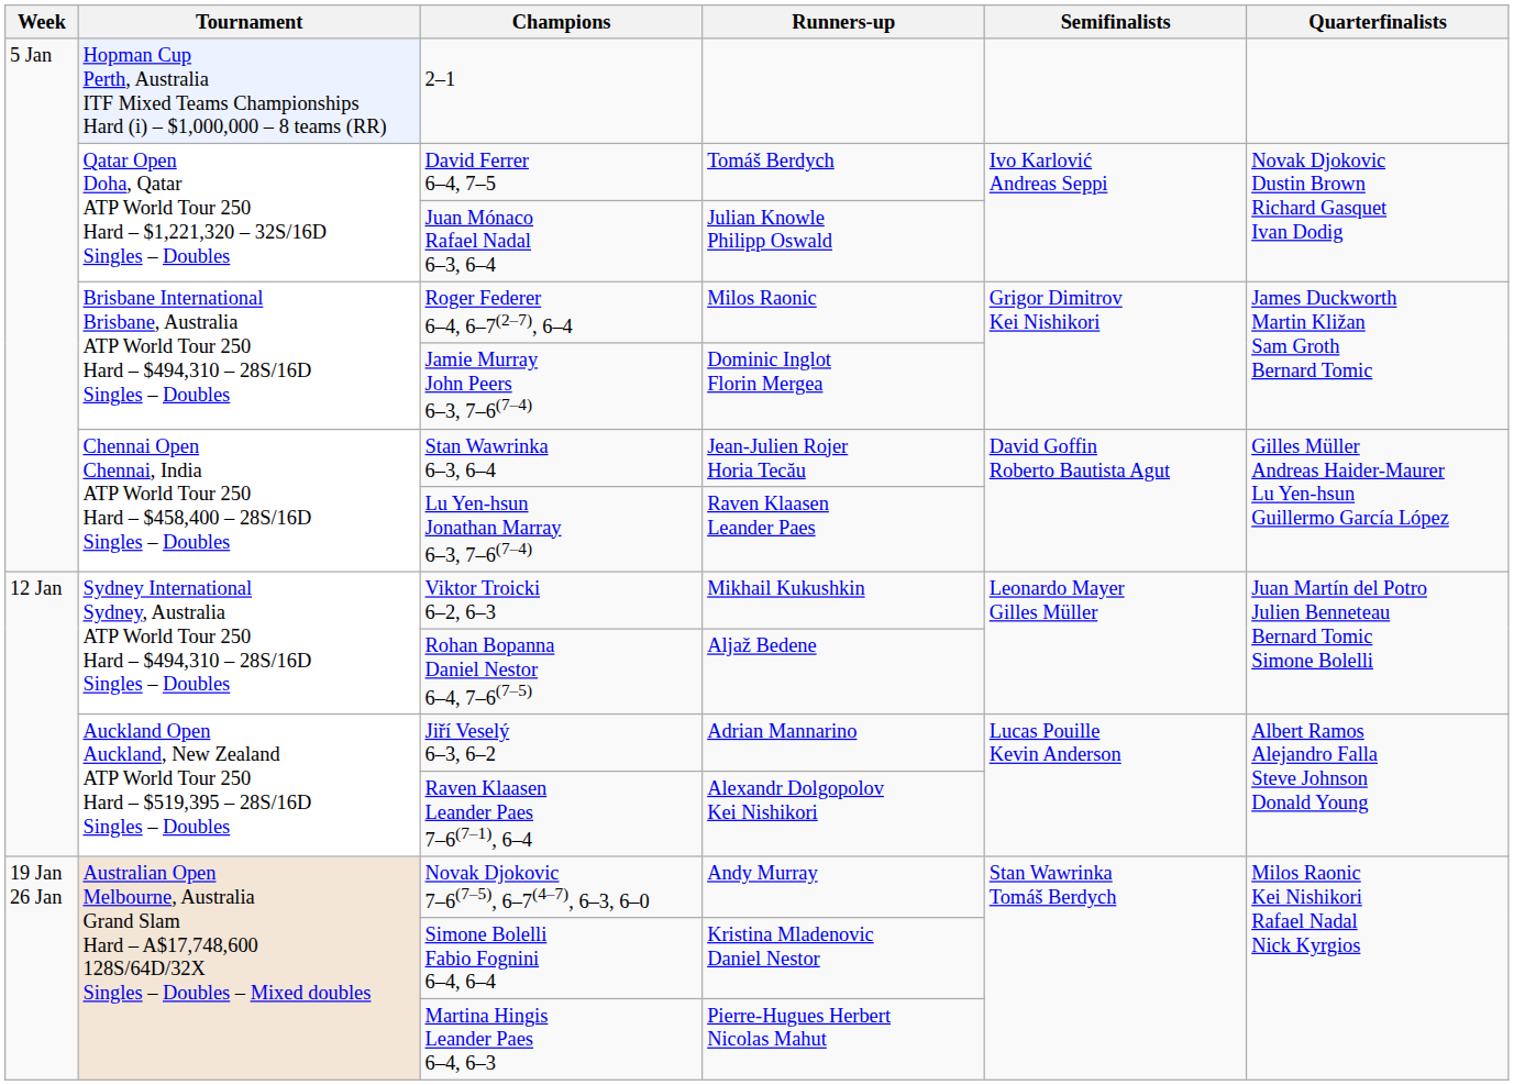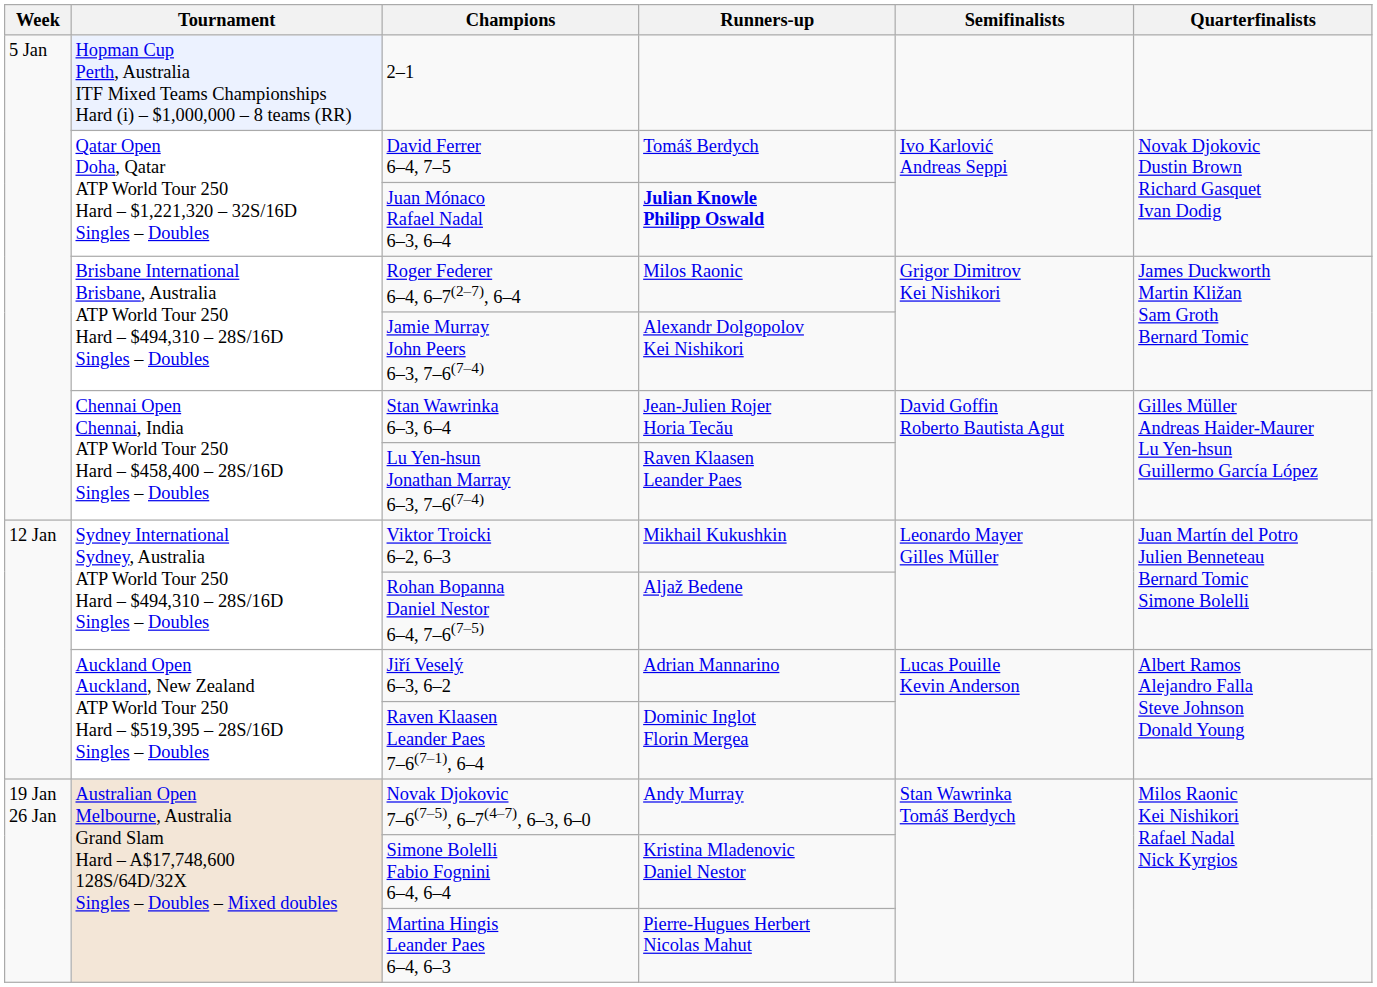 <table class=wikitable style=font-size:95%>
 <tr>
 <th style="width:48px;">Week</th>
 <th style="width:250px;">Tournament</th>
 <th style="width:205px;">Champions</th>
 <th style="width:205px;">Runners-up</th>
 <th style="width:190px;">Semifinalists</th>
 <th style="width:190px;">Quarterfinalists</th>
 </tr>
 <tr valign=top>
 <td rowspan=7>5 Jan</td>
 <td style="background:#ECF2FF;"><a href='#'>Hopman Cup</a><br><a href='#'>Perth</a>, Australia<br>ITF Mixed Teams Championships<br> Hard (i) – $1,000,000 – 8 teams (RR)</td>
 <td><br>2–1</td>
 <td></td>
 <td><br><br></td>
 <td>  <br>  <br></td>
 </tr>
 <tr valign=top>
 <td bgcolor=#ffffff rowspan=2><a href='#'>Qatar Open</a><br> <a href='#'>Doha</a>, Qatar<br>ATP World Tour 250<br>Hard – $1,221,320 – 32S/16D<br> <a href='#'>Singles</a> – <a href='#'>Doubles</a></td>
 <td> <a href='#'>David Ferrer</a> <br>6–4, 7–5</td>
 <td> <a href='#'>Tomáš Berdych</a></td>
 <td rowspan=2> <a href='#'>Ivo Karlović</a> <br> <a href='#'>Andreas Seppi</a></td>
 <td rowspan=2> <a href='#'>Novak Djokovic</a><br>  <a href='#'>Dustin Brown</a><br>  <a href='#'>Richard Gasquet</a><br> <a href='#'>Ivan Dodig</a></td>
 </tr>
 <tr valign=top>
 <td> <a href='#'>Juan Mónaco</a> <br>  <a href='#'>Rafael Nadal</a><br>6–3, 6–4</td>
-<td> <a href='#'>Julian Knowle</a> <br>  <a href='#'>Philipp Oswald</a></td>
+<td><strong> <a href='#'>Julian Knowle</a> <br>  <a href='#'>Philipp Oswald</a></strong></td>
 </tr>
 <tr valign=top>
 <td bgcolor=#ffffff rowspan=2><a href='#'>Brisbane International</a><br> <a href='#'>Brisbane</a>, Australia<br>ATP World Tour 250<br>Hard – $494,310 – 28S/16D<br><a href='#'>Singles</a> – <a href='#'>Doubles</a></td>
 <td> <a href='#'>Roger Federer</a> <br>6–4, 6–7<sup>(2–7)</sup>, 6–4</td>
 <td> <a href='#'>Milos Raonic</a></td>
 <td rowspan=2> <a href='#'>Grigor Dimitrov</a><br>  <a href='#'>Kei Nishikori</a></td>
 <td rowspan=2> <a href='#'>James Duckworth</a><br> <a href='#'>Martin Kližan</a><br>  <a href='#'>Sam Groth</a>  <br> <a href='#'>Bernard Tomic</a></td>
 </tr>
 <tr valign=top>
 <td> <a href='#'>Jamie Murray</a> <br>  <a href='#'>John Peers</a> <br>6–3, 7–6<sup>(7–4)</sup></td>
-<td> <a href='#'>Dominic Inglot</a> <br>  <a href='#'>Florin Mergea</a></td>
+<td> <a href='#'>Alexandr Dolgopolov</a> <br>  <a href='#'>Kei Nishikori</a></td>
 </tr>
 <tr valign=top>
 <td bgcolor=#ffffff rowspan=2><a href='#'>Chennai Open</a><br> <a href='#'>Chennai</a>, India<br>ATP World Tour 250<br>Hard – $458,400 – 28S/16D<br><a href='#'>Singles</a> – <a href='#'>Doubles</a></td>
 <td> <a href='#'>Stan Wawrinka</a> <br>6–3, 6–4</td>
 <td> <a href='#'>Jean-Julien Rojer</a> <br>  <a href='#'>Horia Tecău</a></td>
 <td rowspan=2> <a href='#'>David Goffin</a> <br>  <a href='#'>Roberto Bautista Agut</a></td>
 <td rowspan=2> <a href='#'>Gilles Müller</a><br> <a href='#'>Andreas Haider-Maurer</a><br>  <a href='#'>Lu Yen-hsun</a><br> <a href='#'>Guillermo García López</a></td>
 </tr>
 <tr valign=top>
 <td> <a href='#'>Lu Yen-hsun</a> <br>  <a href='#'>Jonathan Marray</a><br>6–3, 7–6<sup>(7–4)</sup></td>
 <td> <a href='#'>Raven Klaasen</a> <br>  <a href='#'>Leander Paes</a></td>
 </tr>
 <tr valign=top>
 <td rowspan=4>12 Jan</td>
 <td bgcolor=#ffffff rowspan=2><a href='#'>Sydney International</a><br> <a href='#'>Sydney</a>, Australia<br>ATP World Tour 250<br>Hard – $494,310 – 28S/16D<br> <a href='#'>Singles</a> – <a href='#'>Doubles</a></td>
 <td> <a href='#'>Viktor Troicki</a> <br>6–2, 6–3</td>
 <td> <a href='#'>Mikhail Kukushkin</a></td>
 <td rowspan=2> <a href='#'>Leonardo Mayer</a><br>  <a href='#'>Gilles Müller</a></td>
 <td rowspan=2> <a href='#'>Juan Martín del Potro</a><br> <a href='#'>Julien Benneteau</a><br> <a href='#'>Bernard Tomic</a><br> <a href='#'>Simone Bolelli</a></td>
 </tr>
 <tr valign=top>
 <td> <a href='#'>Rohan Bopanna</a> <br>  <a href='#'>Daniel Nestor</a> <br>6–4, 7–6<sup>(7–5)</sup></td>
 <td> <a href='#'>Aljaž Bedene</a></td>
 </tr>
 <tr valign=top>
 <td bgcolor=#ffffff rowspan=2><a href='#'>Auckland Open</a><br> <a href='#'>Auckland</a>, New Zealand<br>ATP World Tour 250<br>Hard – $519,395 – 28S/16D<br> <a href='#'>Singles</a> – <a href='#'>Doubles</a></td>
 <td> <a href='#'>Jiří Veselý</a> <br>6–3, 6–2</td>
 <td> <a href='#'>Adrian Mannarino</a></td>
 <td rowspan=2> <a href='#'>Lucas Pouille</a><br> <a href='#'>Kevin Anderson</a></td>
 <td rowspan=2> <a href='#'>Albert Ramos</a><br> <a href='#'>Alejandro Falla</a><br>  <a href='#'>Steve Johnson</a><br> <a href='#'>Donald Young</a></td>
 </tr>
 <tr valign=top>
 <td> <a href='#'>Raven Klaasen</a> <br>  <a href='#'>Leander Paes</a><br> 7–6<sup>(7–1)</sup>, 6–4</td>
-<td> <a href='#'>Alexandr Dolgopolov</a> <br>  <a href='#'>Kei Nishikori</a></td>
+<td> <a href='#'>Dominic Inglot</a> <br>  <a href='#'>Florin Mergea</a></td>
 </tr>
 <tr valign=top>
 <td rowspan=3>19 Jan<br>26 Jan</td>
 <td bgcolor=#F3E6D7 rowspan=3><a href='#'>Australian Open</a><br> <a href='#'>Melbourne</a>, Australia<br>Grand Slam<br>Hard – A$17,748,600<br>128S/64D/32X<br><a href='#'>Singles</a> – <a href='#'>Doubles</a> – <a href='#'>Mixed doubles</a></td>
 <td> <a href='#'>Novak Djokovic</a>  <br>7–6<sup>(7–5)</sup>, 6–7<sup>(4–7)</sup>, 6–3, 6–0</td>
 <td> <a href='#'>Andy Murray</a></td>
 <td rowspan=3> <a href='#'>Stan Wawrinka</a><br> <a href='#'>Tomáš Berdych</a></td>
 <td rowspan=3> <a href='#'>Milos Raonic</a><br> <a href='#'>Kei Nishikori</a><br>  <a href='#'>Rafael Nadal</a><br> <a href='#'>Nick Kyrgios</a></td>
 </tr>
 <tr valign=top>
 <td> <a href='#'>Simone Bolelli</a> <br>  <a href='#'>Fabio Fognini</a><br>6–4, 6–4</td>
 <td> <a href='#'>Kristina Mladenovic</a><br> <a href='#'>Daniel Nestor</a></td>
 </tr>
 <tr valign=top>
 <td> <a href='#'>Martina Hingis</a><br> <a href='#'>Leander Paes</a><br>6–4, 6–3</td>
 <td> <a href='#'>Pierre-Hugues Herbert</a> <br>  <a href='#'>Nicolas Mahut</a></td>
 </tr>
 </table>
